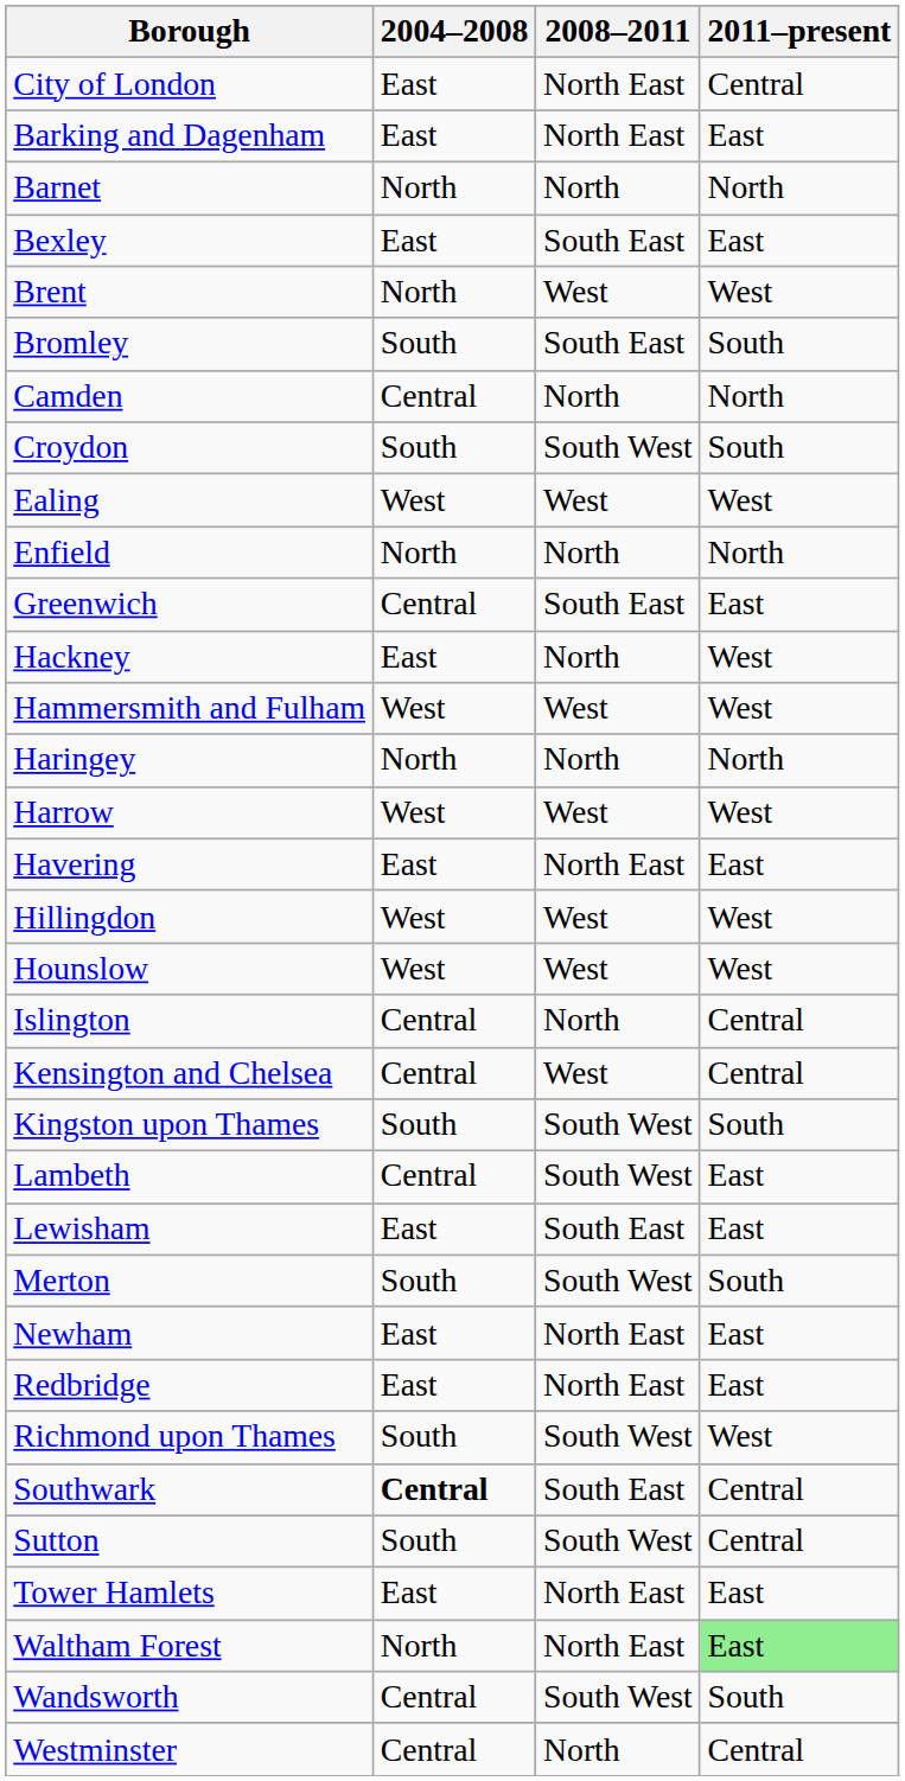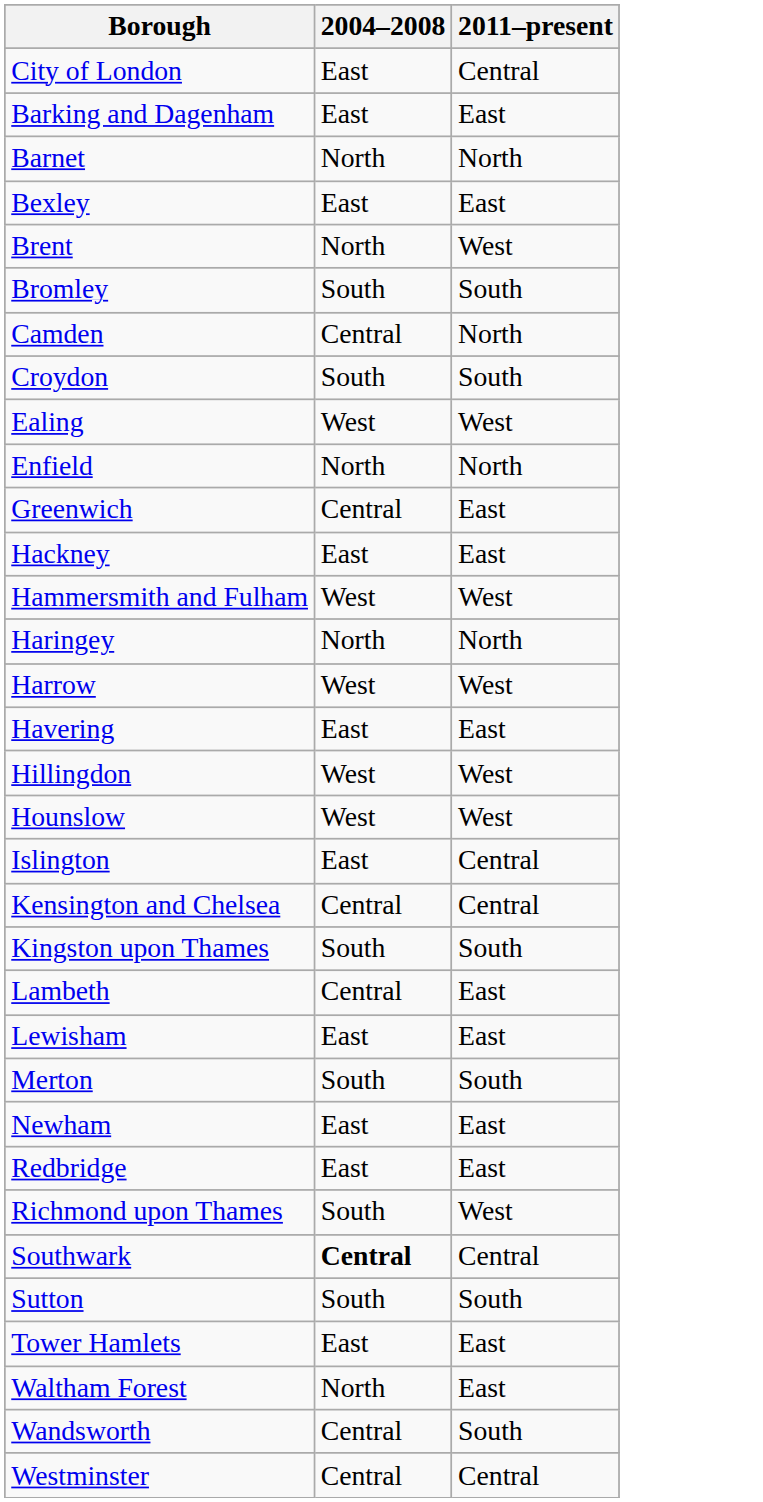 <table class="wikitable sortable">
 <tr>
 <th>Borough</th>
 <th>2004–2008</th>
-<th>2008–2011</th>
 <th>2011–present</th>
 </tr>
 <tr>
 <td><a href='#'>City of London</a></td>
 <td>East</td>
-<td>North East</td>
 <td>Central</td>
 </tr>
 <tr>
 <td><a href='#'>Barking and Dagenham</a></td>
 <td>East</td>
-<td>North East</td>
 <td>East</td>
 </tr>
 <tr>
 <td><a href='#'>Barnet</a></td>
 <td>North</td>
 <td>North</td>
-<td>North</td>
 </tr>
 <tr>
 <td><a href='#'>Bexley</a></td>
 <td>East</td>
-<td>South East</td>
 <td>East</td>
 </tr>
 <tr>
 <td><a href='#'>Brent</a></td>
 <td>North</td>
 <td>West</td>
-<td>West</td>
 </tr>
 <tr>
 <td><a href='#'>Bromley</a></td>
 <td>South</td>
-<td>South East</td>
 <td>South</td>
 </tr>
 <tr>
 <td><a href='#'>Camden</a></td>
 <td>Central</td>
 <td>North</td>
-<td>North</td>
 </tr>
 <tr>
 <td><a href='#'>Croydon</a></td>
 <td>South</td>
-<td>South West</td>
 <td>South</td>
 </tr>
 <tr>
 <td><a href='#'>Ealing</a></td>
-<td>West</td>
 <td>West</td>
 <td>West</td>
 </tr>
 <tr>
 <td><a href='#'>Enfield</a></td>
 <td>North</td>
 <td>North</td>
-<td>North</td>
 </tr>
 <tr>
 <td><a href='#'>Greenwich</a></td>
 <td>Central</td>
-<td>South East</td>
 <td>East</td>
 </tr>
 <tr>
 <td><a href='#'>Hackney</a></td>
 <td>East</td>
-<td>North</td>
-<td>West</td>
+<td>East</td>
 </tr>
 <tr>
 <td><a href='#'>Hammersmith and Fulham</a></td>
-<td>West</td>
 <td>West</td>
 <td>West</td>
 </tr>
 <tr>
 <td><a href='#'>Haringey</a></td>
 <td>North</td>
 <td>North</td>
-<td>North</td>
 </tr>
 <tr>
 <td><a href='#'>Harrow</a></td>
-<td>West</td>
 <td>West</td>
 <td>West</td>
 </tr>
 <tr>
 <td><a href='#'>Havering</a></td>
 <td>East</td>
-<td>North East</td>
 <td>East</td>
 </tr>
 <tr>
 <td><a href='#'>Hillingdon</a></td>
-<td>West</td>
 <td>West</td>
 <td>West</td>
 </tr>
 <tr>
 <td><a href='#'>Hounslow</a></td>
 <td>West</td>
 <td>West</td>
-<td>West</td>
 </tr>
 <tr>
 <td><a href='#'>Islington</a></td>
-<td>Central</td>
-<td>North</td>
+<td>East</td>
 <td>Central</td>
 </tr>
 <tr>
 <td><a href='#'>Kensington and Chelsea</a></td>
 <td>Central</td>
-<td>West</td>
 <td>Central</td>
 </tr>
 <tr>
 <td><a href='#'>Kingston upon Thames</a></td>
 <td>South</td>
-<td>South West</td>
 <td>South</td>
 </tr>
 <tr>
 <td><a href='#'>Lambeth</a></td>
 <td>Central</td>
-<td>South West</td>
 <td>East</td>
 </tr>
 <tr>
 <td><a href='#'>Lewisham</a></td>
 <td>East</td>
-<td>South East</td>
 <td>East</td>
 </tr>
 <tr>
 <td><a href='#'>Merton</a></td>
 <td>South</td>
-<td>South West</td>
 <td>South</td>
 </tr>
 <tr>
 <td><a href='#'>Newham</a></td>
 <td>East</td>
-<td>North East</td>
 <td>East</td>
 </tr>
 <tr>
 <td><a href='#'>Redbridge</a></td>
 <td>East</td>
-<td>North East</td>
 <td>East</td>
 </tr>
 <tr>
 <td><a href='#'>Richmond upon Thames</a></td>
 <td>South</td>
-<td>South West</td>
 <td>West</td>
 </tr>
 <tr>
 <td><a href='#'>Southwark</a></td>
 <td><strong>Central</strong></td>
-<td>South East</td>
 <td>Central</td>
 </tr>
 <tr>
 <td><a href='#'>Sutton</a></td>
 <td>South</td>
-<td>South West</td>
-<td>Central</td>
+<td>South</td>
 </tr>
 <tr>
 <td><a href='#'>Tower Hamlets</a></td>
 <td>East</td>
-<td>North East</td>
 <td>East</td>
 </tr>
 <tr>
 <td><a href='#'>Waltham Forest</a></td>
 <td>North</td>
-<td>North East</td>
-<td style="background: lightgreen;">East</td>
+<td>East</td>
 </tr>
 <tr>
 <td><a href='#'>Wandsworth</a></td>
 <td>Central</td>
-<td>South West</td>
 <td>South</td>
 </tr>
 <tr>
 <td><a href='#'>Westminster</a></td>
 <td>Central</td>
-<td>North</td>
 <td>Central</td>
 </tr>
 </table>
